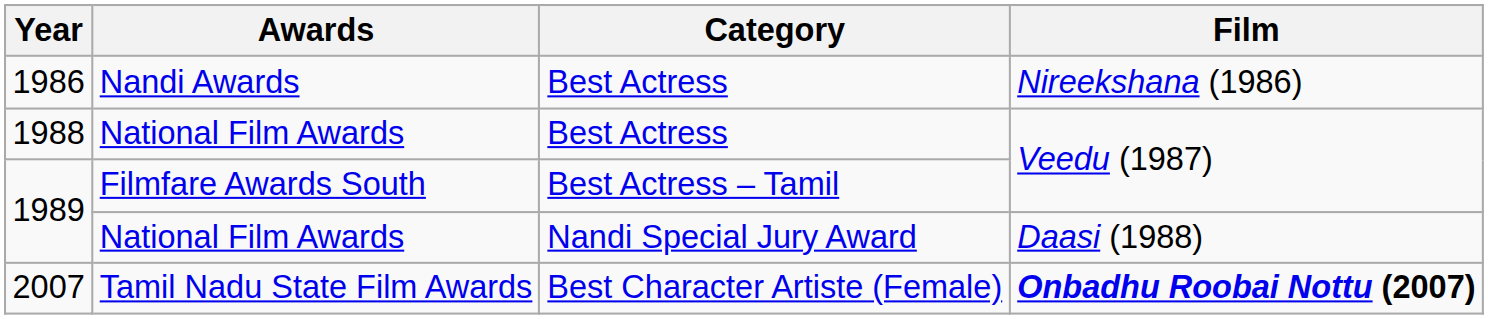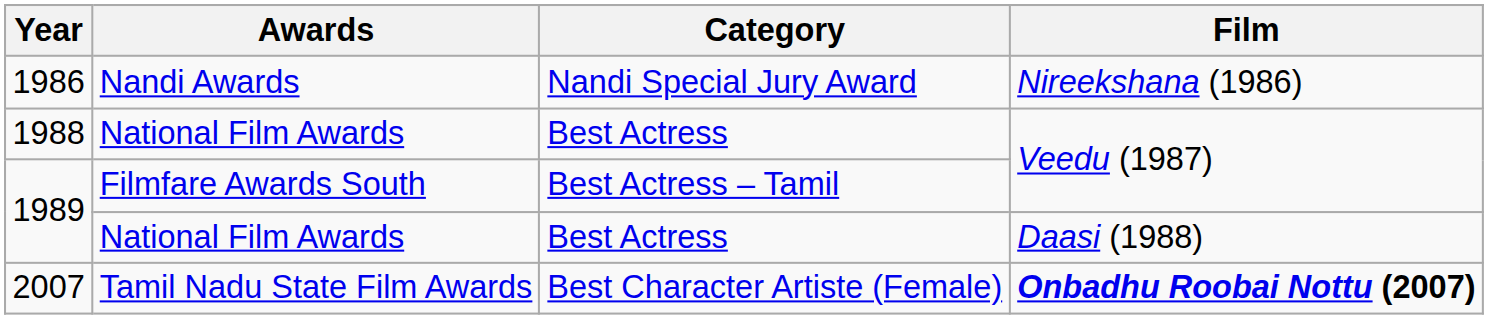 <table class="wikitable">
 <tr>
 <th>Year</th>
 <th>Awards</th>
 <th>Category</th>
 <th>Film</th>
 </tr>
 <tr>
 <td>1986</td>
 <td><a href='#'>Nandi Awards</a></td>
-<td><a href='#'>Best Actress</a></td>
+<td><a href='#'>Nandi Special Jury Award</a></td>
 <td><em><a href='#'>Nireekshana</a></em> (1986)</td>
 </tr>
 <tr>
 <td>1988</td>
 <td><a href='#'>National Film Awards</a></td>
 <td><a href='#'>Best Actress</a></td>
 <td rowspan="2"><em><a href='#'>Veedu</a></em> (1987)</td>
 </tr>
 <tr>
 <td rowspan="2">1989</td>
 <td><a href='#'>Filmfare Awards South</a></td>
 <td><a href='#'>Best Actress – Tamil</a></td>
 </tr>
 <tr>
 <td><a href='#'>National Film Awards</a></td>
-<td><a href='#'>Nandi Special Jury Award</a></td>
+<td><a href='#'>Best Actress</a></td>
 <td><em><a href='#'>Daasi</a></em> (1988)</td>
 </tr>
 <tr>
 <td>2007</td>
 <td><a href='#'>Tamil Nadu State Film Awards</a></td>
 <td><a href='#'>Best Character Artiste (Female)</a></td>
 <td><strong><em><a href='#'>Onbadhu Roobai Nottu</a></em> (2007)</strong></td>
 </tr>
 </table>
